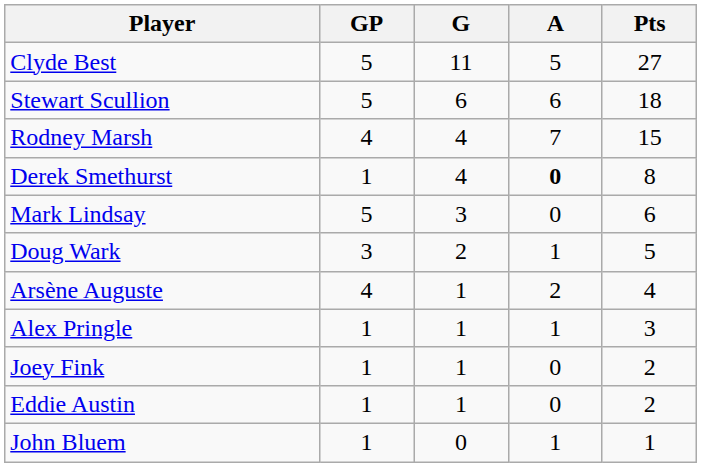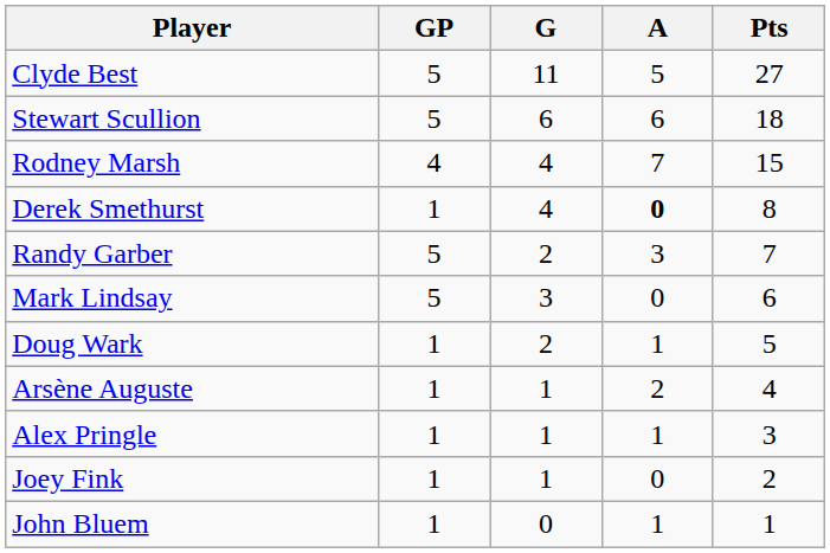 <table class="wikitable">
 <tr>
 <th style="width:25%;">Player</th>
 <th style="width:7.5%;">GP</th>
 <th style="width:7.5%;">G</th>
 <th style="width:7.5%;">A</th>
 <th style="width:7.5%;">Pts</th>
 </tr>
 <tr align=center>
 <td align=left><a href='#'>Clyde Best</a></td>
 <td>5</td>
 <td>11</td>
 <td>5</td>
 <td>27</td>
 </tr>
 <tr align=center>
 <td align=left><a href='#'>Stewart Scullion</a></td>
 <td>5</td>
 <td>6</td>
 <td>6</td>
 <td>18</td>
 </tr>
 <tr align=center>
 <td align=left><a href='#'>Rodney Marsh</a></td>
 <td>4</td>
 <td>4</td>
 <td>7</td>
 <td>15</td>
 </tr>
 <tr align=center>
 <td align=left><a href='#'>Derek Smethurst</a></td>
 <td>1</td>
 <td>4</td>
 <td><strong>0</strong></td>
 <td>8</td>
 </tr>
 <tr align=center>
+<td align=left><a href='#'>Randy Garber</a></td>
+<td>5</td>
+<td>2</td>
+<td>3</td>
+<td>7</td>
+</tr>
+<tr align=center>
 <td align=left><a href='#'>Mark Lindsay</a></td>
 <td>5</td>
 <td>3</td>
 <td>0</td>
 <td>6</td>
 </tr>
 <tr align=center>
 <td align=left><a href='#'>Doug Wark</a></td>
-<td>3</td>
+<td>1</td>
 <td>2</td>
 <td>1</td>
 <td>5</td>
 </tr>
 <tr align=center>
 <td align=left><a href='#'>Arsène Auguste</a></td>
-<td>4</td>
+<td>1</td>
 <td>1</td>
 <td>2</td>
 <td>4</td>
 </tr>
 <tr align=center>
 <td align=left><a href='#'>Alex Pringle</a></td>
 <td>1</td>
 <td>1</td>
 <td>1</td>
 <td>3</td>
 </tr>
 <tr align=center>
 <td align=left><a href='#'>Joey Fink</a></td>
 <td>1</td>
 <td>1</td>
 <td>0</td>
 <td>2</td>
 </tr>
 <tr align=center>
-<td align=left><a href='#'>Eddie Austin</a></td>
-<td>1</td>
-<td>1</td>
-<td>0</td>
-<td>2</td>
-</tr>
-<tr align=center>
 <td align=left><a href='#'>John Bluem</a></td>
 <td>1</td>
 <td>0</td>
 <td>1</td>
 <td>1</td>
 </tr>
 </table>
